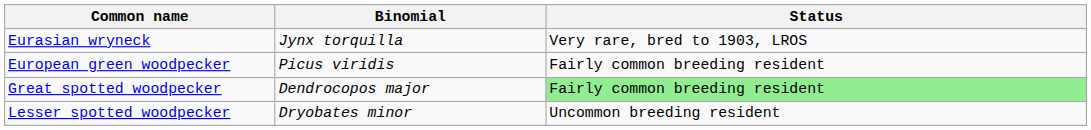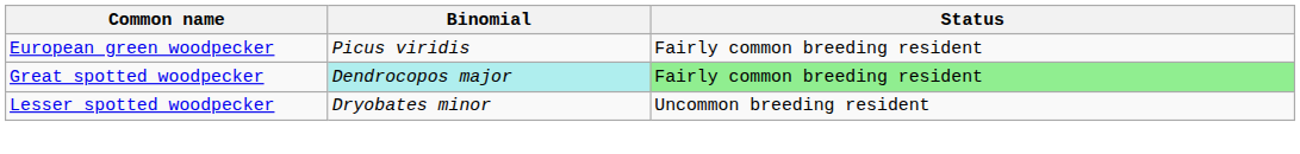 <table width=60% class="wikitable">
 <tr>
 <th width=25%>Common name</th>
 <th width=25%>Binomial</th>
 <th width=50%>Status</th>
-</tr>
-<tr>
-<td><a href='#'>Eurasian wryneck</a></td>
-<td><em>Jynx torquilla</em></td>
-<td>Very rare, bred to 1903, LROS</td>
 </tr>
 <tr>
 <td><a href='#'>European green woodpecker</a></td>
 <td><em>Picus viridis</em></td>
 <td>Fairly common breeding resident</td>
 </tr>
 <tr>
 <td><a href='#'>Great spotted woodpecker</a></td>
-<td><em>Dendrocopos major</em></td>
+<td style="background: paleturquoise;"><em>Dendrocopos major</em></td>
 <td style="background: lightgreen;">Fairly common breeding resident</td>
 </tr>
 <tr>
 <td><a href='#'>Lesser spotted woodpecker</a></td>
 <td><em>Dryobates minor</em></td>
 <td>Uncommon breeding resident</td>
 </tr>
 </table>
